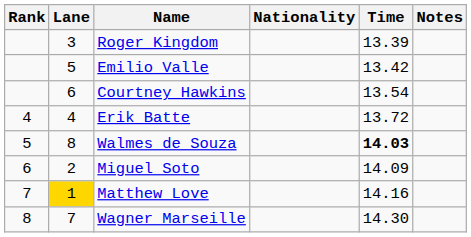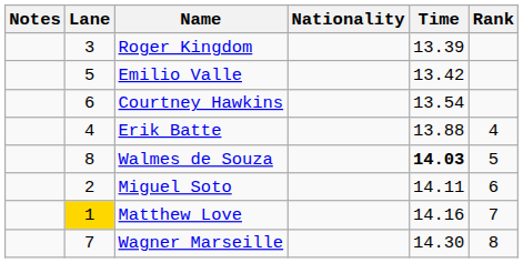 <table class="wikitable sortable" style="text-align:center">
 <tr>
-<th>Rank</th>
+<th>Notes</th>
 <th>Lane</th>
 <th>Name</th>
 <th>Nationality</th>
 <th>Time</th>
-<th>Notes</th>
+<th>Rank</th>
 </tr>
 <tr>
 <td></td>
 <td>3</td>
 <td align=left><a href='#'>Roger Kingdom</a></td>
 <td align=left></td>
 <td>13.39</td>
 <td></td>
 </tr>
 <tr>
 <td></td>
 <td>5</td>
 <td align=left><a href='#'>Emilio Valle</a></td>
 <td align=left></td>
 <td>13.42</td>
 <td></td>
 </tr>
 <tr>
 <td></td>
 <td>6</td>
 <td align=left><a href='#'>Courtney Hawkins</a></td>
 <td align=left></td>
 <td>13.54</td>
 <td></td>
 </tr>
 <tr>
-<td>4</td>
+<td></td>
 <td>4</td>
 <td align=left><a href='#'>Erik Batte</a></td>
 <td align=left></td>
-<td>13.72</td>
-<td></td>
+<td>13.88</td>
+<td>4</td>
 </tr>
 <tr>
-<td>5</td>
+<td></td>
 <td>8</td>
 <td align=left><a href='#'>Walmes de Souza</a></td>
 <td align=left></td>
 <td><strong>14.03</strong></td>
-<td></td>
+<td>5</td>
 </tr>
 <tr>
-<td>6</td>
+<td></td>
 <td>2</td>
 <td align=left><a href='#'>Miguel Soto</a></td>
 <td align=left></td>
-<td>14.09</td>
-<td></td>
+<td>14.11</td>
+<td>6</td>
 </tr>
 <tr>
-<td>7</td>
+<td></td>
 <td style="background: gold;">1</td>
 <td align=left><a href='#'>Matthew Love</a></td>
 <td align=left></td>
 <td>14.16</td>
-<td></td>
+<td>7</td>
 </tr>
 <tr>
-<td>8</td>
+<td></td>
 <td>7</td>
 <td align=left><a href='#'>Wagner Marseille</a></td>
 <td align=left></td>
 <td>14.30</td>
-<td></td>
+<td>8</td>
 </tr>
 </table>
